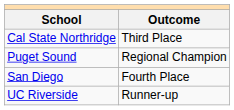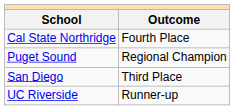 <table class="wikitable" style="float:left; margin-right:1em;">
 <tr>
 <th colspan="3" style="background:#ffdead;"></th>
 </tr>
 <tr>
 <th>School</th>
 <th>Outcome</th>
 </tr>
 <tr>
 <td><a href='#'>Cal State Northridge</a></td>
-<td>Third Place</td>
+<td>Fourth Place</td>
 </tr>
 <tr>
 <td><a href='#'>Puget Sound</a></td>
 <td>Regional Champion</td>
 </tr>
 <tr>
 <td><a href='#'>San Diego</a></td>
-<td>Fourth Place</td>
+<td>Third Place</td>
 </tr>
 <tr>
 <td><a href='#'>UC Riverside</a></td>
 <td>Runner-up</td>
 </tr>
 </table>
